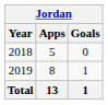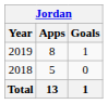 <table class="wikitable" style="text-align:center">
 <tr>
 <th colspan=3><a href='#'>Jordan</a></th>
 </tr>
 <tr>
 <th>Year</th>
 <th>Apps</th>
 <th>Goals</th>
 </tr>
 <tr>
+<td>2019</td>
+<td>8</td>
+<td>1</td>
+</tr>
+<tr>
 <td>2018</td>
 <td>5</td>
 <td>0</td>
-</tr>
-<tr>
-<td>2019</td>
-<td>8</td>
-<td>1</td>
 </tr>
 <tr>
 <th>Total</th>
 <th>13</th>
 <th>1</th>
 </tr>
 </table>
